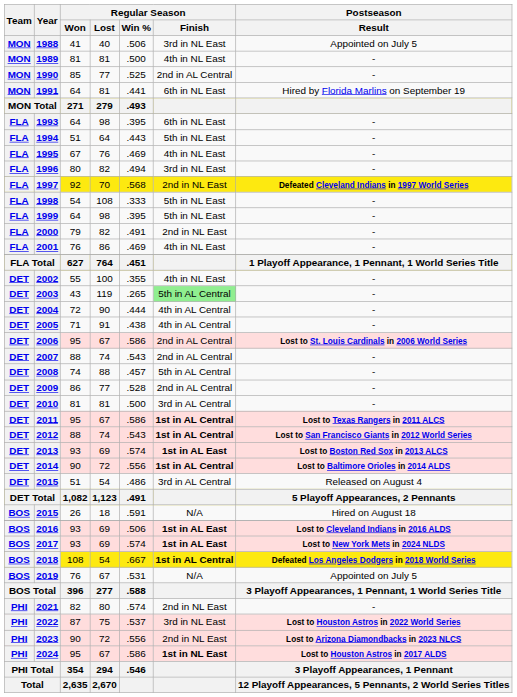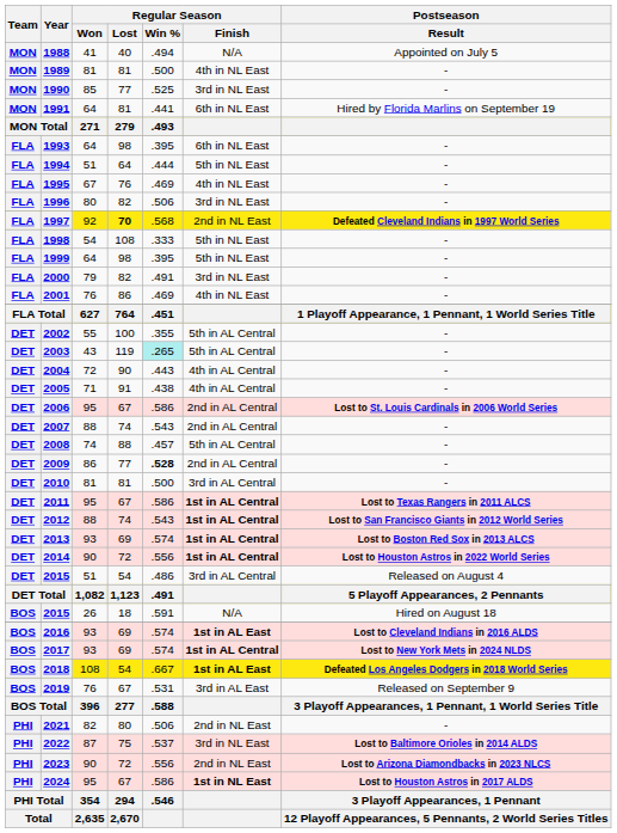 <table class="wikitable" style="font-size: 95%; text-align:center;">
 <tr>
 <th rowspan="2">Team</th>
 <th rowspan="2">Year</th>
 <th colspan="4">Regular Season</th>
 <th colspan="1">Postseason</th>
 </tr>
 <tr>
 <th>Won</th>
 <th>Lost</th>
 <th>Win %</th>
 <th>Finish</th>
 <th>Result</th>
 </tr>
 <tr>
 <th><a href='#'>MON</a></th>
 <th><a href='#'>1988</a></th>
 <td>41</td>
 <td>40</td>
-<td>.506</td>
-<td>3rd in NL East</td>
+<td>.494</td>
+<td>N/A</td>
 <td>Appointed on July 5</td>
 </tr>
 <tr>
 <th><a href='#'>MON</a></th>
 <th><a href='#'>1989</a></th>
 <td>81</td>
 <td>81</td>
 <td>.500</td>
 <td>4th in NL East</td>
 <td>-</td>
 </tr>
 <tr>
 <th><a href='#'>MON</a></th>
 <th><a href='#'>1990</a></th>
 <td>85</td>
 <td>77</td>
 <td>.525</td>
-<td>2nd in AL Central</td>
+<td>3rd in NL East</td>
 <td>-</td>
 </tr>
 <tr>
 <th><a href='#'>MON</a></th>
 <th><a href='#'>1991</a></th>
 <td>64</td>
 <td>81</td>
 <td>.441</td>
 <td>6th in NL East</td>
 <td>Hired by <a href='#'>Florida Marlins</a> on September 19</td>
 </tr>
 <tr ! style="background:#FDE910;">
 <th colspan="2">MON Total</th>
 <th>271</th>
 <th>279</th>
 <th>.493</th>
 <th></th>
 <th></th>
 </tr>
 <tr>
 <th><a href='#'>FLA</a></th>
 <th><a href='#'>1993</a></th>
 <td>64</td>
 <td>98</td>
 <td>.395</td>
 <td>6th in NL East</td>
 <td>-</td>
 </tr>
 <tr>
 <th><a href='#'>FLA</a></th>
 <th><a href='#'>1994</a></th>
 <td>51</td>
 <td>64</td>
-<td>.443</td>
+<td>.444</td>
 <td>5th in NL East</td>
 <td>-</td>
 </tr>
 <tr>
 <th><a href='#'>FLA</a></th>
 <th><a href='#'>1995</a></th>
 <td>67</td>
 <td>76</td>
 <td>.469</td>
 <td>4th in NL East</td>
 <td>-</td>
 </tr>
 <tr>
 <th><a href='#'>FLA</a></th>
 <th><a href='#'>1996</a></th>
 <td>80</td>
 <td>82</td>
-<td>.494</td>
+<td>.506</td>
 <td>3rd in NL East</td>
 <td>-</td>
 </tr>
 <tr ! style="background:#FDE910;">
 <th><a href='#'>FLA</a></th>
 <th><a href='#'>1997</a></th>
 <td>92</td>
-<td>70</td>
+<td><strong>70</strong></td>
 <td>.568</td>
 <td>2nd in NL East</td>
 <td><small><strong>Defeated <a href='#'>Cleveland Indians</a> in <a href='#'>1997 World Series</a></strong></small></td>
 </tr>
 <tr>
 <th><a href='#'>FLA</a></th>
 <th><a href='#'>1998</a></th>
 <td>54</td>
 <td>108</td>
 <td>.333</td>
 <td>5th in NL East</td>
 <td>-</td>
 </tr>
 <tr>
 <th><a href='#'>FLA</a></th>
 <th><a href='#'>1999</a></th>
 <td>64</td>
 <td>98</td>
 <td>.395</td>
 <td>5th in NL East</td>
 <td>-</td>
 </tr>
 <tr>
 <th><a href='#'>FLA</a></th>
 <th><a href='#'>2000</a></th>
 <td>79</td>
 <td>82</td>
 <td>.491</td>
-<td>2nd in NL East</td>
+<td>3rd in NL East</td>
 <td>-</td>
 </tr>
 <tr>
 <th><a href='#'>FLA</a></th>
 <th><a href='#'>2001</a></th>
 <td>76</td>
 <td>86</td>
 <td>.469</td>
 <td>4th in NL East</td>
 <td>-</td>
 </tr>
 <tr>
 </tr>
 <tr ! style="background:#FDE910;">
 <th colspan="2">FLA Total</th>
 <th>627</th>
 <th>764</th>
 <th>.451</th>
 <th></th>
 <th>1 Playoff Appearance, 1 Pennant, 1 World Series Title</th>
 </tr>
 <tr>
 <th><a href='#'>DET</a></th>
 <th><a href='#'>2002</a></th>
 <td>55</td>
 <td>100</td>
 <td>.355</td>
-<td>4th in NL East</td>
+<td>5th in AL Central</td>
 <td>-</td>
 </tr>
 <tr>
 <th><a href='#'>DET</a></th>
 <th><a href='#'>2003</a></th>
 <td>43</td>
 <td>119</td>
-<td>.265</td>
-<td style="background: lightgreen;">5th in AL Central</td>
+<td style="background: paleturquoise;">.265</td>
+<td>5th in AL Central</td>
 <td>-</td>
 </tr>
 <tr>
 <th><a href='#'>DET</a></th>
 <th><a href='#'>2004</a></th>
 <td>72</td>
 <td>90</td>
-<td>.444</td>
+<td>.443</td>
 <td>4th in AL Central</td>
 <td>-</td>
 </tr>
 <tr>
 <th><a href='#'>DET</a></th>
 <th><a href='#'>2005</a></th>
 <td>71</td>
 <td>91</td>
 <td>.438</td>
 <td>4th in AL Central</td>
 <td>-</td>
 </tr>
 <tr ! style="background:#fdd;">
 <th><a href='#'>DET</a></th>
 <th><a href='#'>2006</a></th>
 <td>95</td>
 <td>67</td>
 <td>.586</td>
 <td>2nd in AL Central</td>
 <td><small><strong>Lost to <a href='#'>St. Louis Cardinals</a> in <a href='#'>2006 World Series</a></strong></small></td>
 </tr>
 <tr>
 <th><a href='#'>DET</a></th>
 <th><a href='#'>2007</a></th>
 <td>88</td>
 <td>74</td>
 <td>.543</td>
 <td>2nd in AL Central</td>
 <td>-</td>
 </tr>
 <tr>
 <th><a href='#'>DET</a></th>
 <th><a href='#'>2008</a></th>
 <td>74</td>
 <td>88</td>
 <td>.457</td>
 <td>5th in AL Central</td>
 <td>-</td>
 </tr>
 <tr>
 <th><a href='#'>DET</a></th>
 <th><a href='#'>2009</a></th>
 <td>86</td>
 <td>77</td>
-<td>.528</td>
+<td><strong>.528</strong></td>
 <td>2nd in AL Central</td>
 <td>-</td>
 </tr>
 <tr>
 <th><a href='#'>DET</a></th>
 <th><a href='#'>2010</a></th>
 <td>81</td>
 <td>81</td>
 <td>.500</td>
 <td>3rd in AL Central</td>
 <td>-</td>
 </tr>
 <tr ! style="background:#fdd;">
 <th><a href='#'>DET</a></th>
 <th><a href='#'>2011</a></th>
 <td>95</td>
 <td>67</td>
 <td>.586</td>
 <td><strong>1st in AL Central</strong></td>
 <td><small><strong>Lost to <a href='#'>Texas Rangers</a> in <a href='#'>2011 ALCS</a></strong></small></td>
 </tr>
 <tr ! style="background:#fdd;">
 <th><a href='#'>DET</a></th>
 <th><a href='#'>2012</a></th>
 <td>88</td>
 <td>74</td>
 <td>.543</td>
 <td><strong>1st in AL Central</strong></td>
 <td><small><strong>Lost to <a href='#'>San Francisco Giants</a> in <a href='#'>2012 World Series</a></strong></small></td>
 </tr>
 <tr ! style="background:#fdd;">
 <th><a href='#'>DET</a></th>
 <th><a href='#'>2013</a></th>
 <td>93</td>
 <td>69</td>
 <td>.574</td>
-<td><strong>1st in AL East</strong></td>
+<td><strong>1st in AL Central</strong></td>
 <td><small><strong>Lost to <a href='#'>Boston Red Sox</a> in <a href='#'>2013 ALCS</a></strong></small></td>
 </tr>
 <tr ! style="background:#fdd;">
 <th><a href='#'>DET</a></th>
 <th><a href='#'>2014</a></th>
 <td>90</td>
 <td>72</td>
 <td>.556</td>
 <td><strong>1st in AL Central</strong></td>
-<td><small><strong>Lost to <a href='#'>Baltimore Orioles</a> in <a href='#'>2014 ALDS</a></strong></small></td>
+<td><small><strong>Lost to <a href='#'>Houston Astros</a> in <a href='#'>2022 World Series</a></strong></small></td>
 </tr>
 <tr>
 <th><a href='#'>DET</a></th>
 <th><a href='#'>2015</a></th>
 <td>51</td>
 <td>54</td>
 <td>.486</td>
 <td>3rd in AL Central</td>
 <td>Released on August 4</td>
 </tr>
 <tr ! style="background:#FDE910;">
 <th colspan="2">DET Total</th>
 <th>1,082</th>
 <th>1,123</th>
 <th>.491</th>
 <th></th>
 <th>5 Playoff Appearances, 2 Pennants</th>
 </tr>
 <tr>
 <th><a href='#'>BOS</a></th>
 <th><a href='#'>2015</a></th>
 <td>26</td>
 <td>18</td>
 <td>.591</td>
 <td>N/A</td>
 <td>Hired on August 18</td>
 </tr>
 <tr>
 </tr>
 <tr ! style="background:#fdd;">
 <th><a href='#'>BOS</a></th>
 <th><a href='#'>2016</a></th>
 <td>93</td>
 <td>69</td>
-<td>.506</td>
+<td>.574</td>
 <td><strong>1st in AL East</strong></td>
 <td><small><strong>Lost to <a href='#'>Cleveland Indians</a> in <a href='#'>2016 ALDS</a></strong></small></td>
 </tr>
 <tr ! style="background:#fdd;">
 <th><a href='#'>BOS</a></th>
 <th><a href='#'>2017</a></th>
 <td>93</td>
 <td>69</td>
 <td>.574</td>
-<td><strong>1st in AL East</strong></td>
+<td><strong>1st in AL Central</strong></td>
 <td><small><strong>Lost to <a href='#'>New York Mets</a> in <a href='#'>2024 NLDS</a></strong></small></td>
 </tr>
 <tr ! style="background:#FDE910;">
 <th><a href='#'>BOS</a></th>
 <th><a href='#'>2018</a></th>
 <td>108</td>
 <td>54</td>
 <td>.667</td>
-<td><strong>1st in AL Central</strong></td>
+<td><strong>1st in AL East</strong></td>
 <td><small><strong>Defeated <a href='#'>Los Angeles Dodgers</a> in <a href='#'>2018 World Series</a></strong></small></td>
 </tr>
 <tr>
 <th><a href='#'>BOS</a></th>
 <th><a href='#'>2019</a></th>
 <td>76</td>
 <td>67</td>
 <td>.531</td>
-<td>N/A</td>
-<td>Appointed on July 5</td>
+<td>3rd in AL East  </td>
+<td>Released on September 9</td>
 </tr>
 <tr>
 <th colspan="2">BOS Total</th>
 <th>396</th>
 <th>277</th>
 <th>.588</th>
 <th></th>
 <th>3 Playoff Appearances, 1 Pennant, 1 World Series Title</th>
 </tr>
 <tr>
 <th><a href='#'>PHI</a></th>
 <th><a href='#'>2021</a></th>
 <td>82</td>
 <td>80</td>
-<td>.574</td>
+<td>.506</td>
 <td>2nd in NL East</td>
 <td>-</td>
 </tr>
 <tr ! style="background:#fdd;">
 <th><a href='#'>PHI</a></th>
 <th><a href='#'>2022</a></th>
 <td>87</td>
 <td>75</td>
 <td>.537</td>
 <td>3rd in NL East</td>
-<td><small><strong>Lost to <a href='#'>Houston Astros</a> in <a href='#'>2022 World Series</a></strong></small></td>
+<td><small><strong>Lost to <a href='#'>Baltimore Orioles</a> in <a href='#'>2014 ALDS</a></strong></small></td>
 </tr>
 <tr ! style="background:#fdd;">
 <th><a href='#'>PHI</a></th>
 <th><a href='#'>2023</a></th>
 <td>90</td>
 <td>72</td>
 <td>.556</td>
 <td>2nd in NL East</td>
 <td><small><strong>Lost to <a href='#'>Arizona Diamondbacks</a> in <a href='#'>2023 NLCS</a></strong></small></td>
 </tr>
 <tr ! style="background:#fdd;">
 <th><a href='#'>PHI</a></th>
 <th><a href='#'>2024</a></th>
 <td>95</td>
 <td>67</td>
 <td>.586</td>
 <td><strong>1st in NL East</strong></td>
 <td><small><strong>Lost to <a href='#'>Houston Astros</a> in <a href='#'>2017 ALDS</a></strong></small></td>
 </tr>
 <tr>
 <th colspan="2">PHI Total</th>
 <th>354</th>
 <th>294</th>
 <th>.546</th>
 <th></th>
 <th>3 Playoff Appearances, 1 Pennant</th>
 </tr>
 <tr>
 <th colspan="2">Total</th>
 <th>2,635</th>
 <th>2,670</th>
 <th></th>
 <th></th>
 <th>12 Playoff Appearances, 5 Pennants, 2 World Series Titles</th>
 </tr>
 </table>
